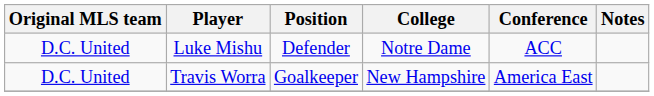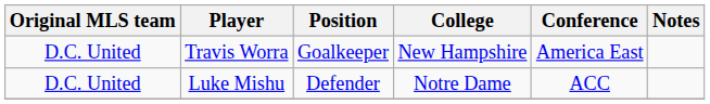 <table class="wikitable sortable" style="text-align:center">
 <tr>
 <th>Original MLS team</th>
 <th>Player</th>
 <th>Position</th>
 <th>College</th>
 <th>Conference</th>
 <th>Notes</th>
 </tr>
 <tr>
 <td><a href='#'>D.C. United</a></td>
+<td><a href='#'>Travis Worra</a></td>
+<td><a href='#'>Goalkeeper</a></td>
+<td><a href='#'>New Hampshire</a></td>
+<td><a href='#'>America East</a></td>
+<td></td>
+</tr>
+<tr>
+<td><a href='#'>D.C. United</a></td>
 <td><a href='#'>Luke Mishu</a></td>
 <td><a href='#'>Defender</a></td>
 <td><a href='#'>Notre Dame</a></td>
 <td><a href='#'>ACC</a></td>
 <td></td>
 </tr>
 <tr>
-<td><a href='#'>D.C. United</a></td>
-<td><a href='#'>Travis Worra</a></td>
-<td><a href='#'>Goalkeeper</a></td>
-<td><a href='#'>New Hampshire</a></td>
-<td><a href='#'>America East</a></td>
-<td></td>
-</tr>
-<tr>
 </tr>
 </table>
